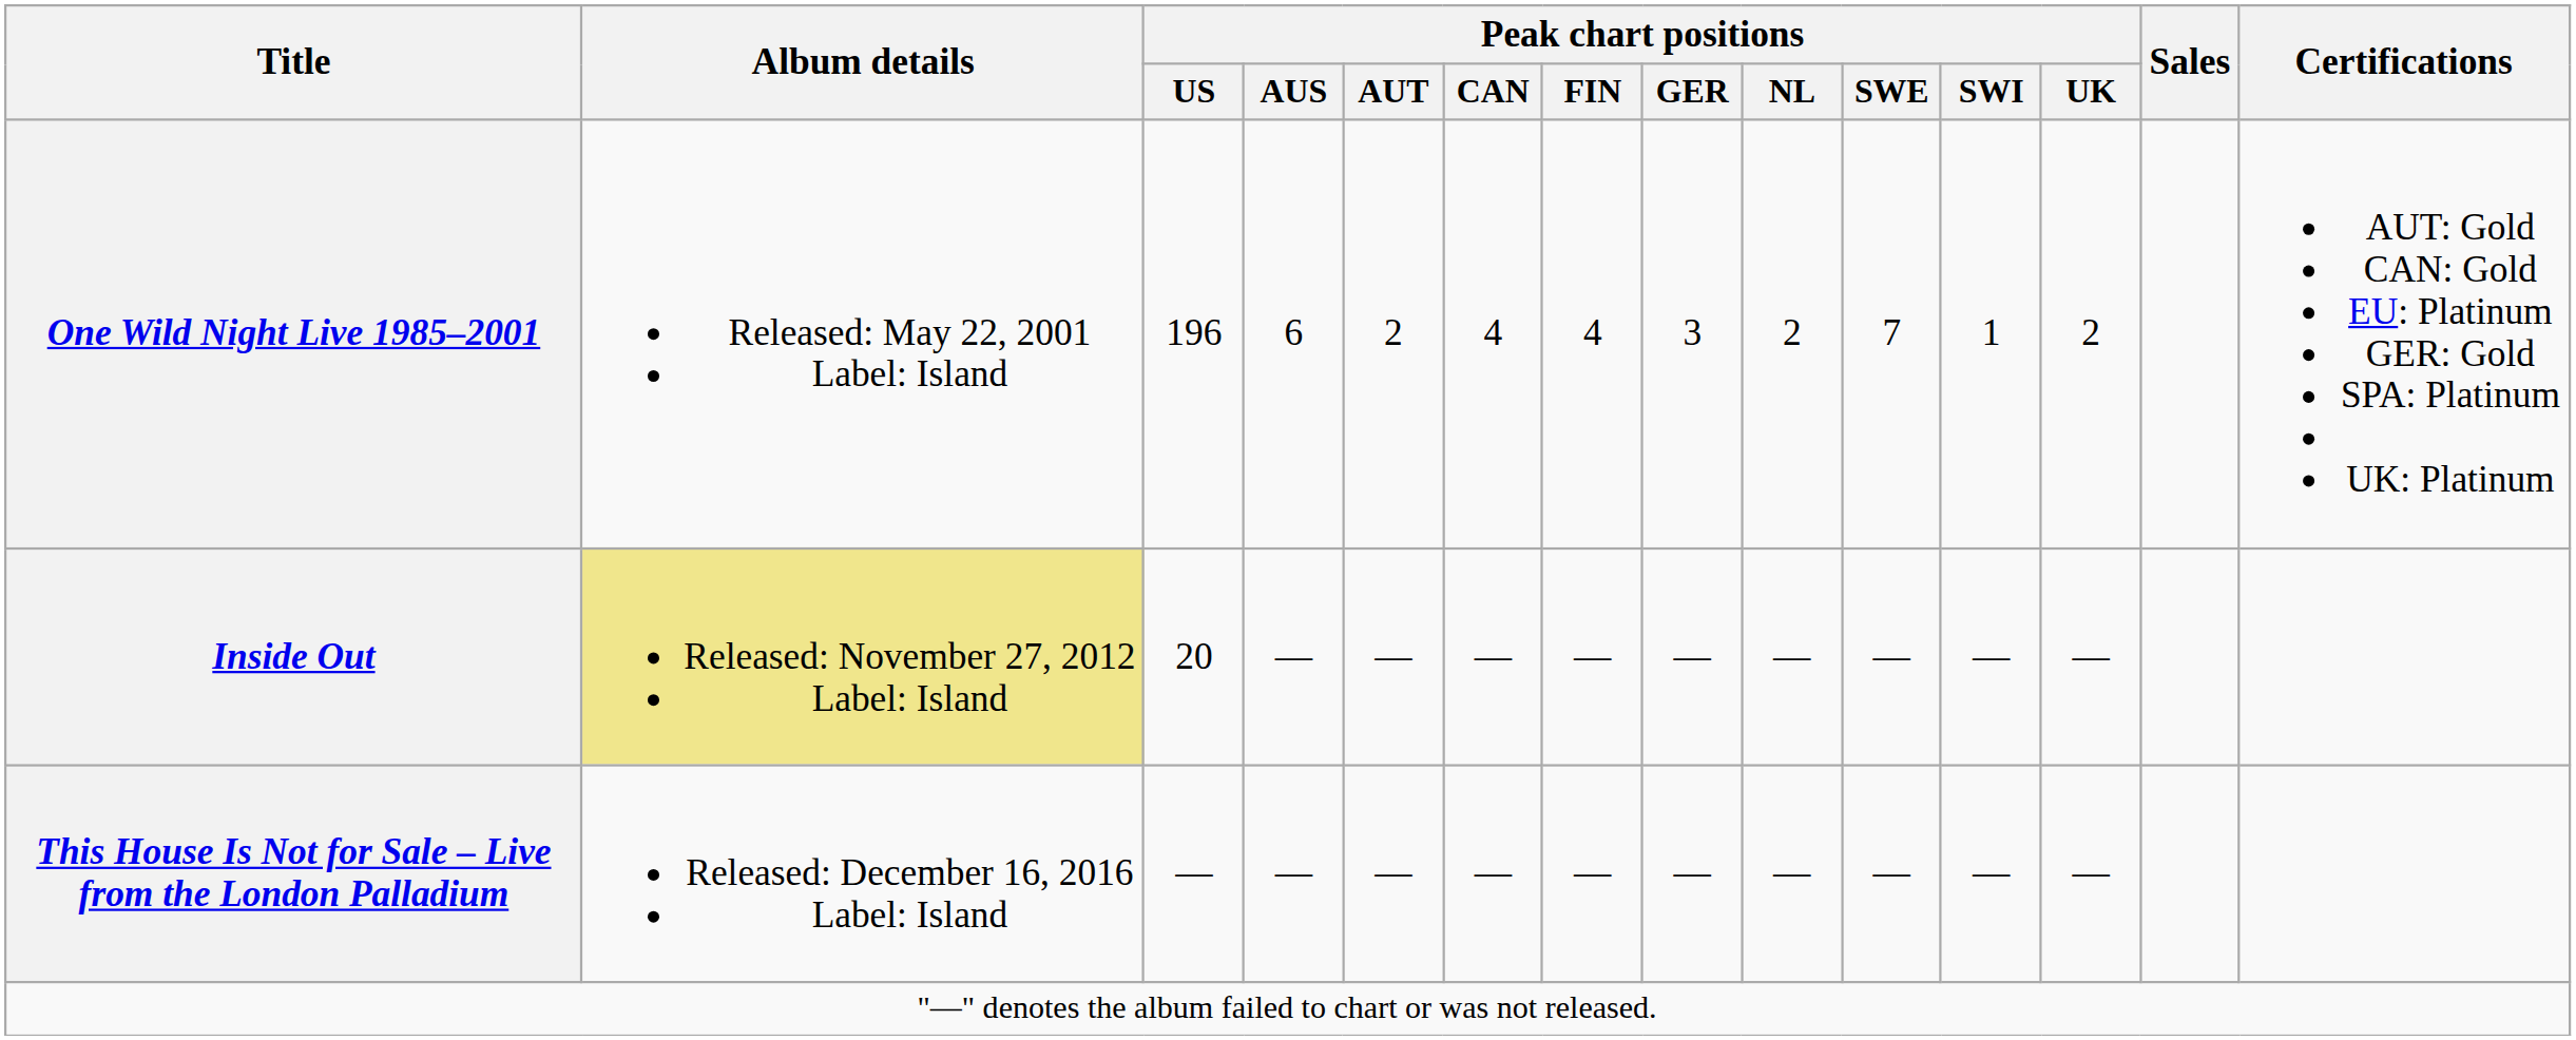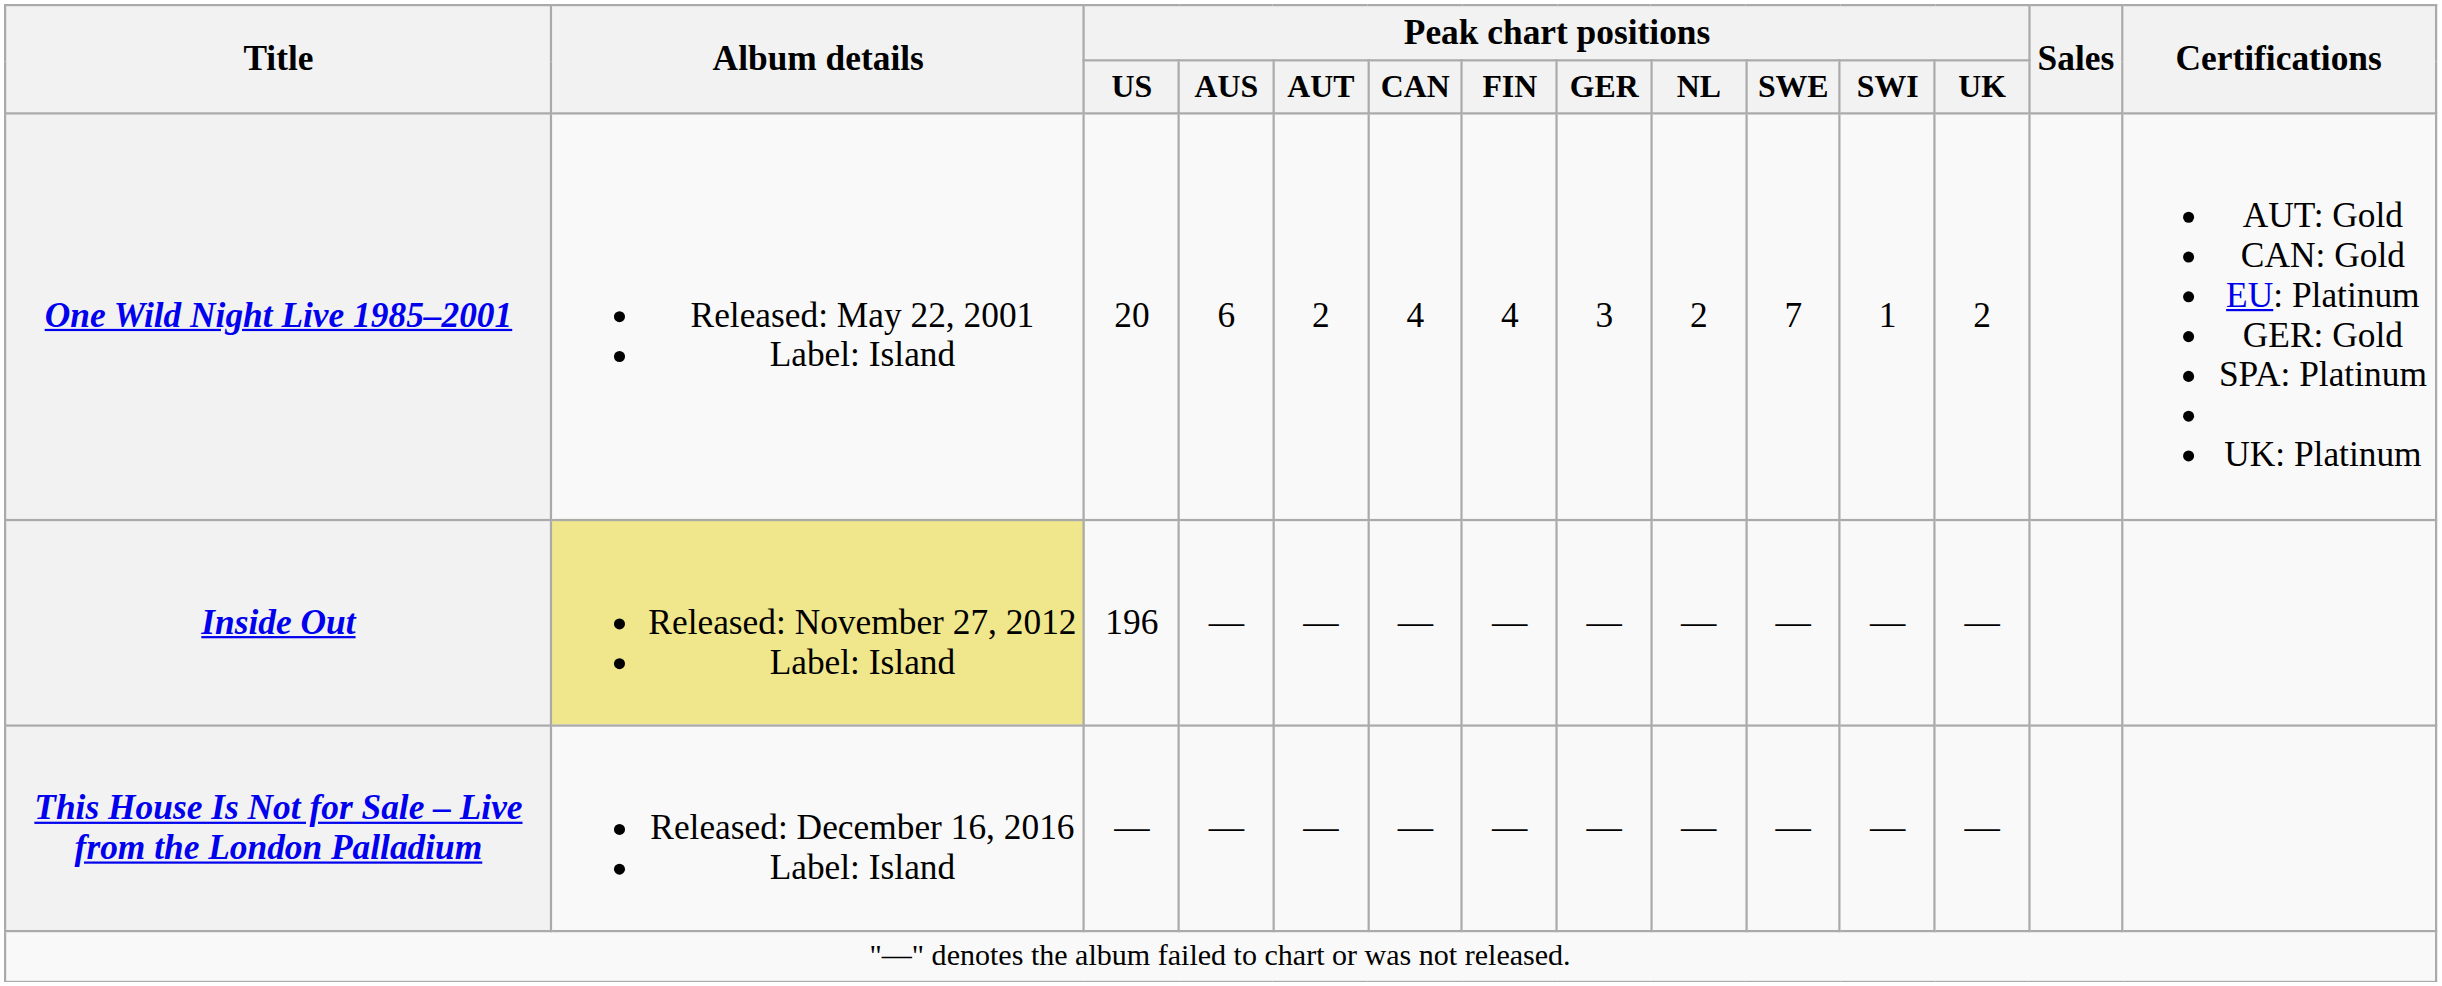 <table class="wikitable plainrowheaders" style="text-align:center;">
 <tr>
 <th scope="col" rowspan="2" style="width:15em">Title</th>
 <th scope="col" rowspan="2">Album details</th>
 <th scope="col" colspan="10">Peak chart positions</th>
 <th scope="col" rowspan="2">Sales</th>
 <th scope="col" rowspan="2">Certifications</th>
 </tr>
 <tr>
 <th scope="col" style="width:2.5em;font-size:90%;">US<br></th>
 <th scope="col" style="width:2.5em;font-size:90%;">AUS<br></th>
 <th scope="col" style="width:2.5em;font-size:90%;">AUT<br></th>
 <th scope="col" style="width:2.5em;font-size:90%;">CAN<br></th>
 <th scope="col" style="width:2.5em;font-size:90%;">FIN<br></th>
 <th scope="col" style="width:2.5em;font-size:90%;">GER<br></th>
 <th scope="col" style="width:2.5em;font-size:90%;">NL<br></th>
 <th scope="col" style="width:2.5em;font-size:90%;">SWE<br></th>
 <th scope="col" style="width:2.5em;font-size:90%;">SWI<br></th>
 <th scope="col" style="width:2.5em;font-size:90%;">UK<br></th>
 </tr>
 <tr>
 <th scope="row"><em><a href='#'>One Wild Night Live 1985–2001</a></em></th>
 <td><br><ul><li>Released: May 22, 2001</li><li>Label: Island</li></ul></td>
-<td>196</td>
+<td>20</td>
 <td>6</td>
 <td>2</td>
 <td>4</td>
 <td>4</td>
 <td>3</td>
 <td>2</td>
 <td>7</td>
 <td>1</td>
 <td>2</td>
 <td></td>
 <td><br><ul><li>AUT: Gold</li><li>CAN: Gold</li><li><a href='#'>EU</a>: Platinum</li><li>GER: Gold</li><li>SPA: Platinum</li><li></li><li>UK: Platinum</li></ul></td>
 </tr>
 <tr>
 <th scope="row"><em><a href='#'>Inside Out</a></em></th>
 <td style="background: khaki;"><br><ul><li>Released: November 27, 2012</li><li>Label: Island</li></ul></td>
-<td>20</td>
+<td>196</td>
 <td>—</td>
 <td>—</td>
 <td>—</td>
 <td>—</td>
 <td>—</td>
 <td>—</td>
 <td>—</td>
 <td>—</td>
 <td>—</td>
 <td></td>
 <td></td>
 </tr>
 <tr>
 <th scope="row"><em><a href='#'>This House Is Not for Sale – Live from the London Palladium</a></em></th>
 <td><br><ul><li>Released: December 16, 2016</li><li>Label: Island</li></ul></td>
 <td>—</td>
 <td>—</td>
 <td>—</td>
 <td>—</td>
 <td>—</td>
 <td>—</td>
 <td>—</td>
 <td>—</td>
 <td>—</td>
 <td>—</td>
 <td></td>
 <td></td>
 </tr>
 <tr>
 <td colspan="15" style="font-size:85%">"—" denotes the album failed to chart or was not released.</td>
 </tr>
 </table>
